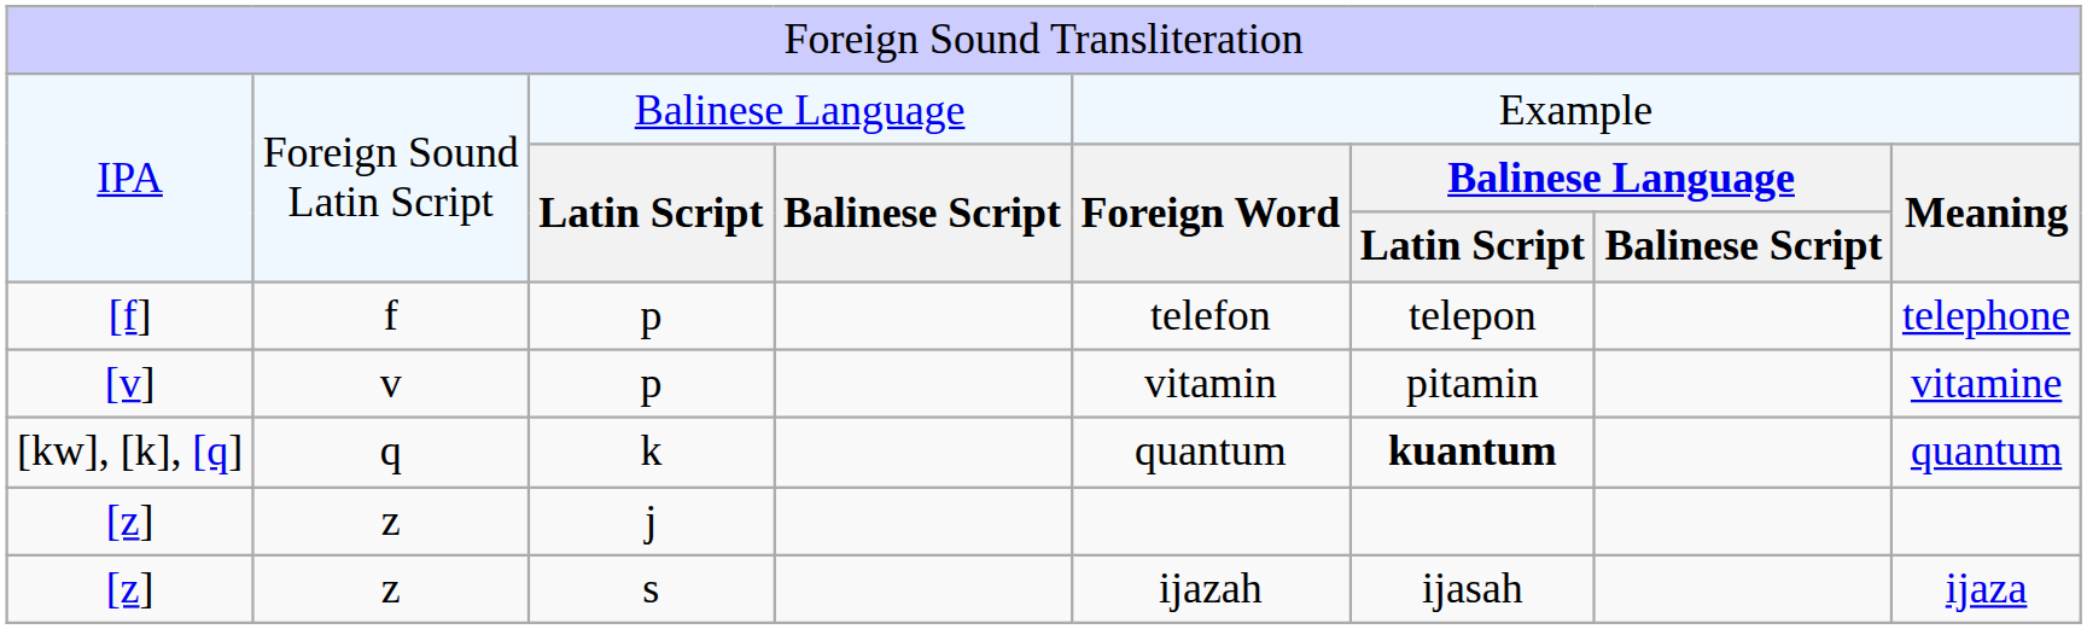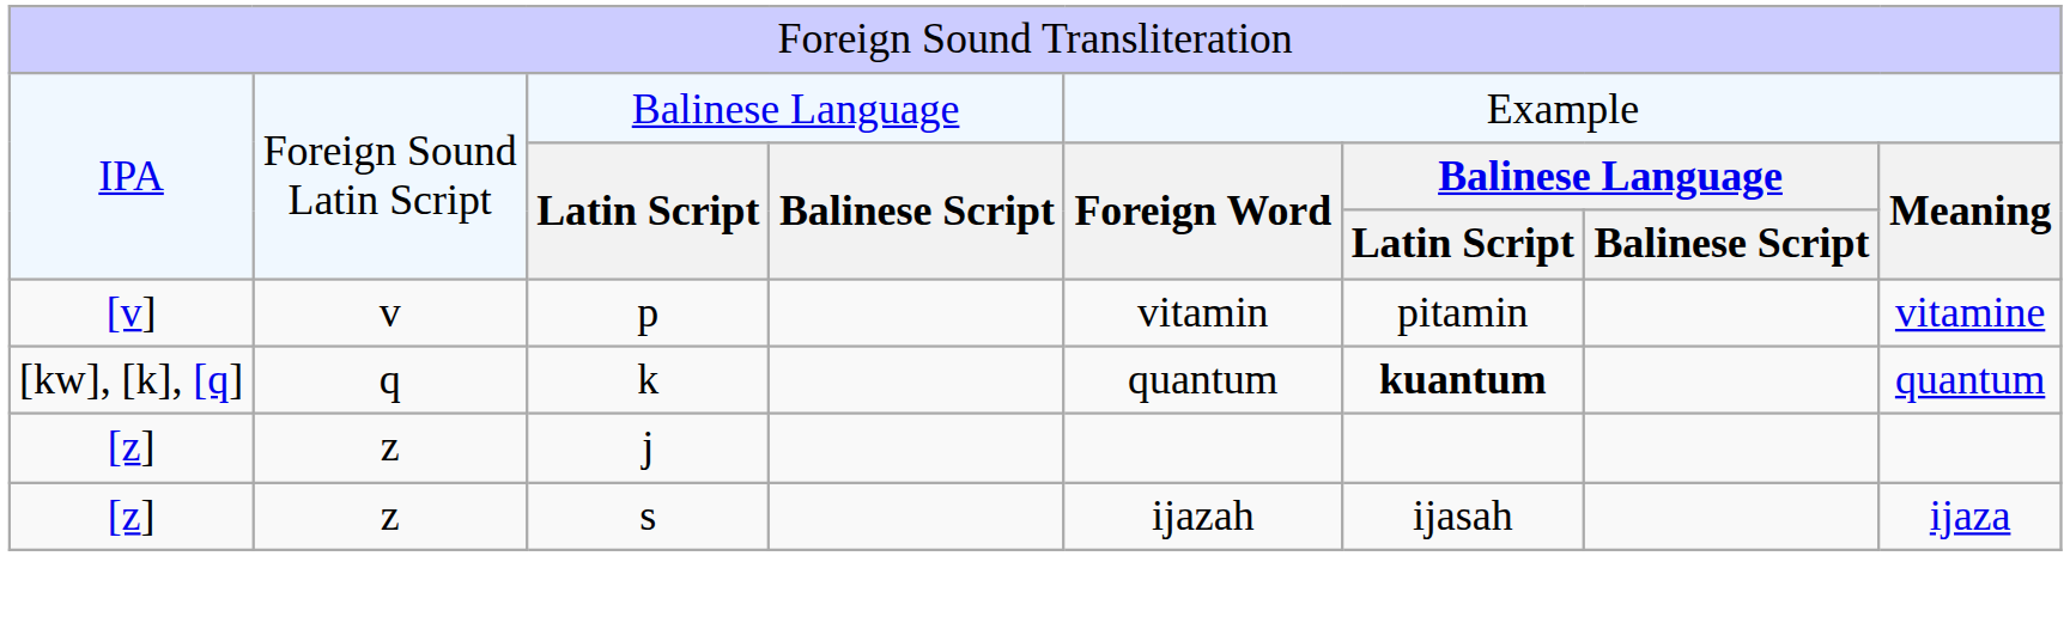 <table class="wikitable" style="margin:auto;">
 <tr>
 <td colspan="8"  style="background:#ccf; text-align:center;">Foreign Sound Transliteration</td>
 </tr>
 <tr style="text-align:center; background:#f0f8ff;">
 <td rowspan="3"><a href='#'>IPA</a></td>
 <td rowspan="3">Foreign Sound<br>Latin Script</td>
 <td colspan="2"><a href='#'>Balinese Language</a></td>
 <td colspan="4">Example</td>
 </tr>
 <tr>
 <th rowspan="2" style="text-align:center;">Latin Script</th>
 <th rowspan="2" style="text-align:center;">Balinese Script</th>
 <th rowspan="2" style="text-align:center;">Foreign Word</th>
 <th colspan="2" style="text-align:center;"><a href='#'>Balinese Language</a></th>
 <th rowspan="2" style="text-align:center;">Meaning</th>
 </tr>
 <tr>
 <th align=center>Latin Script</th>
 <th align=center>Balinese Script</th>
-</tr>
-<tr>
-<td align=center><a href='#'>[f</a>]</td>
-<td align=center>f</td>
-<td align=center>p</td>
-<td align=center></td>
-<td align=center>telefon</td>
-<td align=center>telepon</td>
-<td align=center></td>
-<td align=center><a href='#'>telephone</a></td>
 </tr>
 <tr>
 <td align=center><a href='#'>[v</a>]</td>
 <td align=center>v</td>
 <td align=center>p</td>
 <td align=center></td>
 <td align=center>vitamin</td>
 <td align=center>pitamin</td>
 <td align=center></td>
 <td align=center><a href='#'>vitamine</a></td>
 </tr>
 <tr>
 <td align=center>[kw], [k], <a href='#'>[q</a>]</td>
 <td align=center>q</td>
 <td align=center>k</td>
 <td align=center></td>
 <td align=center>quantum</td>
 <td align=center><strong>kuantum</strong></td>
 <td align=center></td>
 <td align=center><a href='#'>quantum</a></td>
 </tr>
 <tr>
 <td align=center><a href='#'>[z</a>]</td>
 <td align=center>z</td>
 <td align=center>j</td>
 <td align=center></td>
 <td align=center></td>
 <td align=center></td>
 <td align=center></td>
 <td align=center></td>
 </tr>
 <tr>
 <td align=center><a href='#'>[z</a>]</td>
 <td align=center>z</td>
 <td align=center>s</td>
 <td align=center></td>
 <td align=center>ijazah</td>
 <td align=center>ijasah</td>
 <td align=center></td>
 <td align=center><a href='#'>ijaza</a></td>
 </tr>
 </table>
